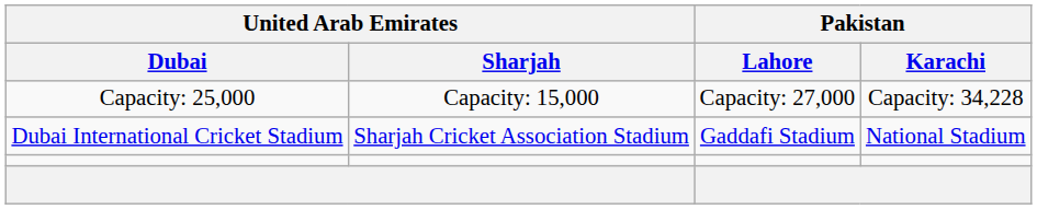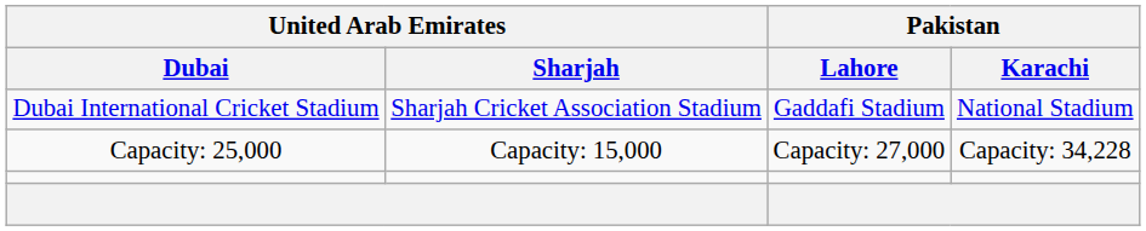 <table class="wikitable" style="margin:1em auto; text-align:center; font-size:90%">
 <tr>
 <th colspan=2>United Arab Emirates</th>
 <th colspan=2>Pakistan</th>
 </tr>
 <tr>
 <th><a href='#'>Dubai</a></th>
 <th><a href='#'>Sharjah</a></th>
 <th><a href='#'>Lahore</a></th>
 <th><a href='#'>Karachi</a></th>
 </tr>
 <tr>
+<td><a href='#'>Dubai International Cricket Stadium</a></td>
+<td><a href='#'>Sharjah Cricket Association Stadium</a></td>
+<td><a href='#'>Gaddafi Stadium</a></td>
+<td><a href='#'>National Stadium</a></td>
+</tr>
+<tr>
 <td>Capacity: 25,000</td>
 <td>Capacity: 15,000</td>
 <td>Capacity: 27,000</td>
 <td>Capacity: 34,228</td>
-</tr>
-<tr>
-<td><a href='#'>Dubai International Cricket Stadium</a></td>
-<td><a href='#'>Sharjah Cricket Association Stadium</a></td>
-<td><a href='#'>Gaddafi Stadium</a></td>
-<td><a href='#'>National Stadium</a></td>
 </tr>
 <tr>
 <td></td>
 <td></td>
 <td></td>
 <td></td>
 </tr>
 <tr>
 <th colspan=2><br></th>
 <th colspan=2><br></th>
 </tr>
 </table>
